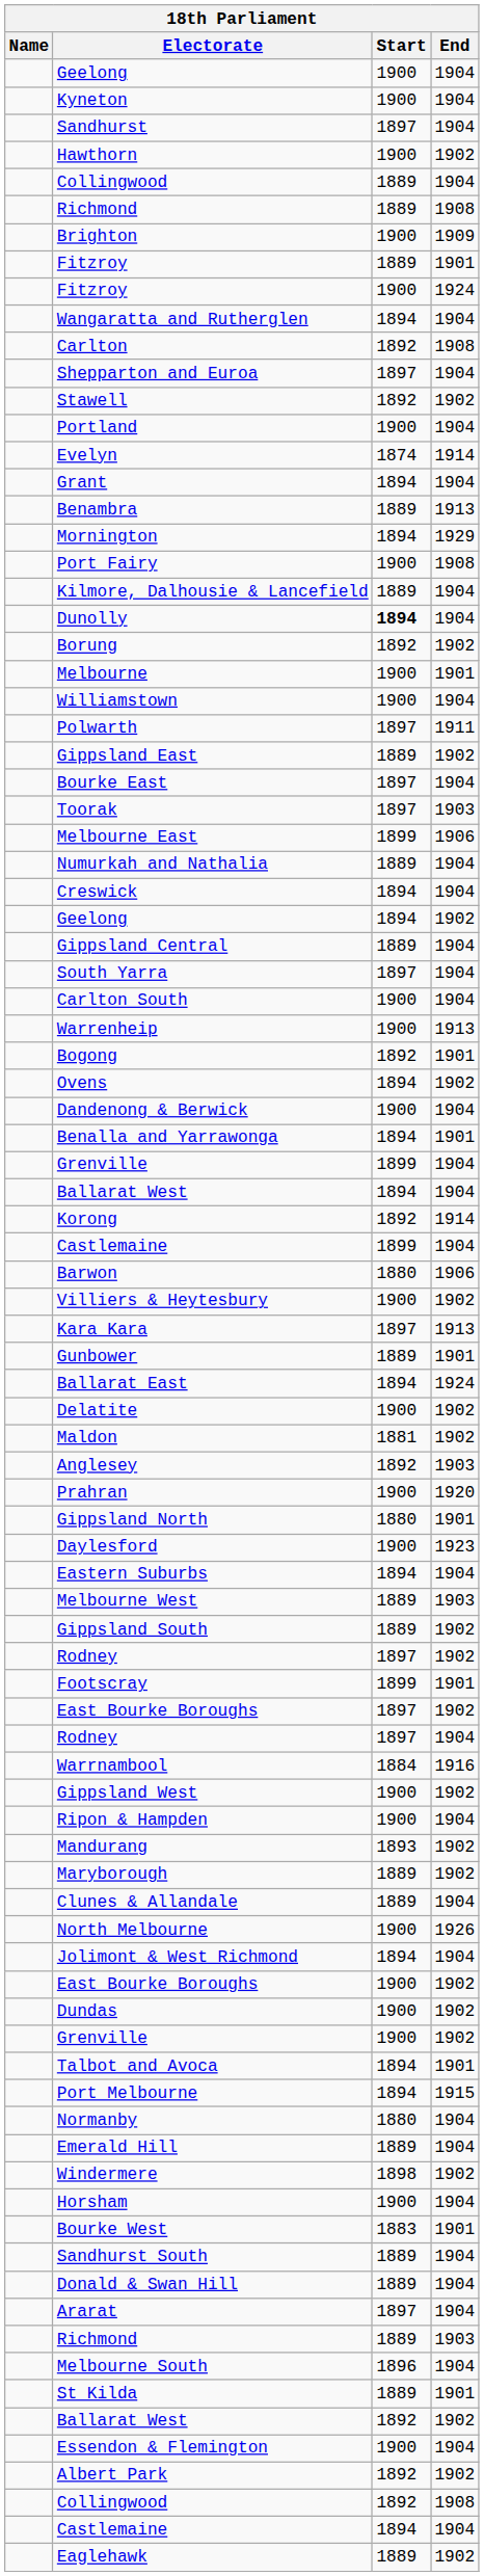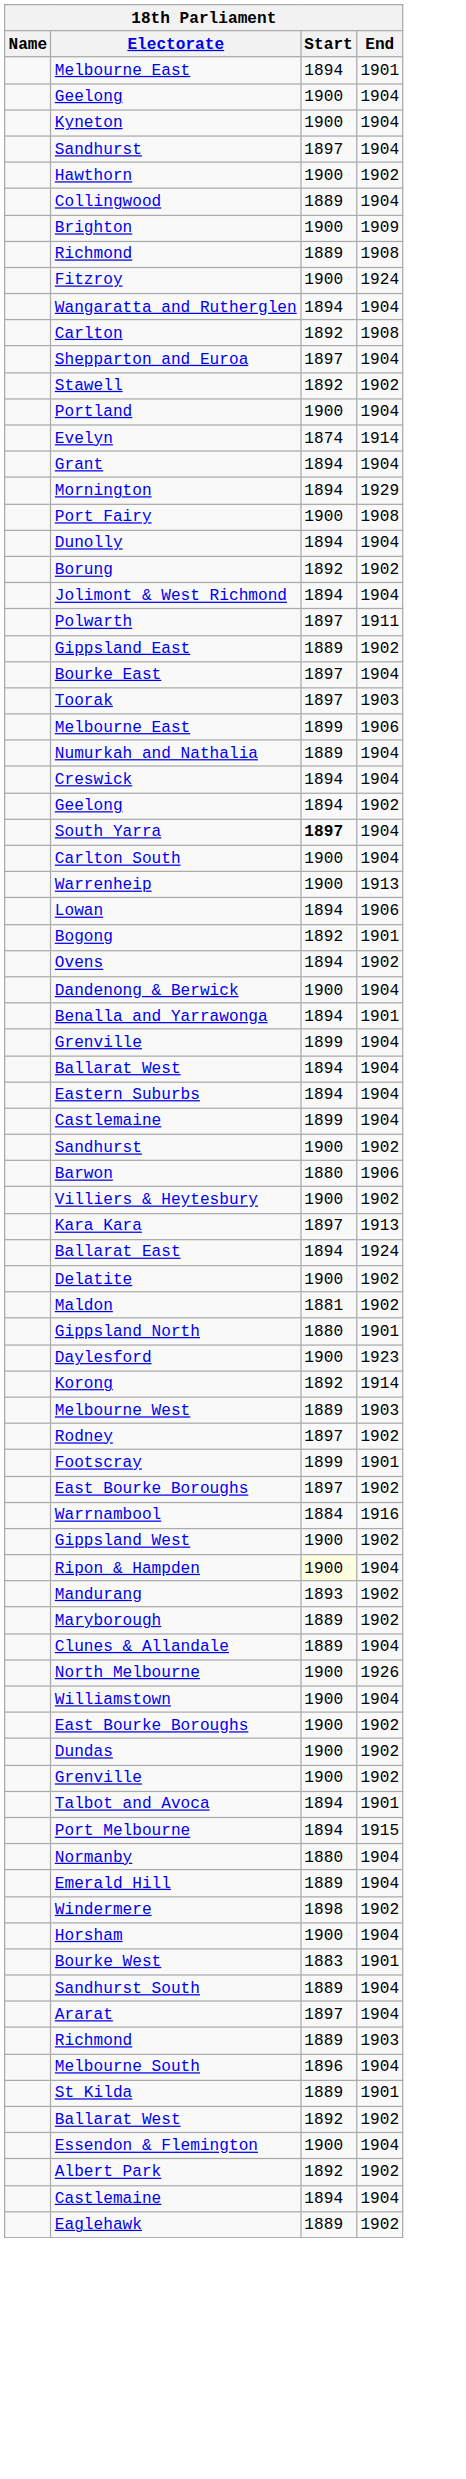 <table class="wikitable sortable">
 <tr>
 <th colspan= 4>18th Parliament</th>
 </tr>
 <tr>
 <th>Name</th>
 <th><a href='#'>Electorate</a></th>
 <th>Start</th>
 <th>End</th>
+</tr>
+<tr>
+<td> </td>
+<td><a href='#'>Melbourne East</a></td>
+<td>1894</td>
+<td>1901</td>
 </tr>
 <tr>
 <td></td>
 <td><a href='#'>Geelong</a></td>
 <td>1900</td>
 <td>1904</td>
 </tr>
 <tr>
 <td></td>
 <td><a href='#'>Kyneton</a></td>
 <td>1900</td>
 <td>1904</td>
 </tr>
 <tr>
 <td></td>
 <td><a href='#'>Sandhurst</a></td>
 <td>1897</td>
 <td>1904</td>
 </tr>
 <tr>
 <td></td>
 <td><a href='#'>Hawthorn</a></td>
 <td>1900</td>
 <td>1902</td>
 </tr>
 <tr>
 <td></td>
 <td><a href='#'>Collingwood</a></td>
 <td>1889</td>
 <td>1904</td>
 </tr>
 <tr>
 <td></td>
-<td><a href='#'>Richmond</a></td>
-<td>1889</td>
-<td>1908</td>
-</tr>
-<tr>
-<td></td>
 <td><a href='#'>Brighton</a></td>
 <td>1900</td>
 <td>1909</td>
 </tr>
 <tr>
-<td> </td>
-<td><a href='#'>Fitzroy</a></td>
+<td></td>
+<td><a href='#'>Richmond</a></td>
 <td>1889</td>
-<td>1901</td>
+<td>1908</td>
 </tr>
 <tr>
 <td></td>
 <td><a href='#'>Fitzroy</a></td>
 <td>1900</td>
 <td>1924</td>
 </tr>
 <tr>
 <td></td>
 <td><a href='#'>Wangaratta and Rutherglen</a></td>
 <td>1894</td>
 <td>1904</td>
 </tr>
 <tr>
 <td></td>
 <td><a href='#'>Carlton</a></td>
 <td>1892</td>
 <td>1908</td>
 </tr>
 <tr>
 <td></td>
 <td><a href='#'>Shepparton and Euroa</a></td>
 <td>1897</td>
 <td>1904</td>
 </tr>
 <tr>
 <td></td>
 <td><a href='#'>Stawell</a></td>
 <td>1892</td>
 <td>1902</td>
 </tr>
 <tr>
 <td></td>
 <td><a href='#'>Portland</a></td>
 <td>1900</td>
 <td>1904</td>
 </tr>
 <tr>
 <td></td>
 <td><a href='#'>Evelyn</a></td>
 <td>1874</td>
 <td>1914</td>
 </tr>
 <tr>
 <td></td>
 <td><a href='#'>Grant</a></td>
 <td>1894</td>
 <td>1904</td>
 </tr>
 <tr>
 <td></td>
-<td><a href='#'>Benambra</a></td>
-<td>1889</td>
-<td>1913</td>
-</tr>
-<tr>
-<td></td>
 <td><a href='#'>Mornington</a></td>
 <td>1894</td>
 <td>1929</td>
 </tr>
 <tr>
 <td></td>
 <td><a href='#'>Port Fairy</a></td>
 <td>1900</td>
 <td>1908</td>
 </tr>
 <tr>
 <td></td>
-<td><a href='#'>Kilmore, Dalhousie & Lancefield</a></td>
-<td>1889</td>
-<td>1904</td>
-</tr>
-<tr>
-<td></td>
 <td><a href='#'>Dunolly</a></td>
-<td><strong>1894</strong></td>
+<td>1894</td>
 <td>1904</td>
 </tr>
 <tr>
 <td></td>
 <td><a href='#'>Borung</a></td>
 <td>1892</td>
 <td>1902</td>
 </tr>
 <tr>
-<td> </td>
-<td><a href='#'>Melbourne</a></td>
-<td>1900</td>
-<td>1901</td>
-</tr>
-<tr>
 <td></td>
-<td><a href='#'>Williamstown</a></td>
-<td>1900</td>
+<td><a href='#'>Jolimont & West Richmond</a></td>
+<td>1894</td>
 <td>1904</td>
 </tr>
 <tr>
 <td></td>
 <td><a href='#'>Polwarth</a></td>
 <td>1897</td>
 <td>1911</td>
 </tr>
 <tr>
 <td></td>
 <td><a href='#'>Gippsland East</a></td>
 <td>1889</td>
 <td>1902</td>
 </tr>
 <tr>
 <td></td>
 <td><a href='#'>Bourke East</a></td>
 <td>1897</td>
 <td>1904</td>
 </tr>
 <tr>
 <td></td>
 <td><a href='#'>Toorak</a></td>
 <td>1897</td>
 <td>1903</td>
 </tr>
 <tr>
 <td></td>
 <td><a href='#'>Melbourne East</a></td>
 <td>1899</td>
 <td>1906</td>
 </tr>
 <tr>
 <td></td>
 <td><a href='#'>Numurkah and Nathalia</a></td>
 <td>1889</td>
 <td>1904</td>
 </tr>
 <tr>
 <td></td>
 <td><a href='#'>Creswick</a></td>
 <td>1894</td>
 <td>1904</td>
 </tr>
 <tr>
 <td></td>
 <td><a href='#'>Geelong</a></td>
 <td>1894</td>
 <td>1902</td>
 </tr>
 <tr>
 <td></td>
-<td><a href='#'>Gippsland Central</a></td>
-<td>1889</td>
-<td>1904</td>
-</tr>
-<tr>
-<td></td>
 <td><a href='#'>South Yarra</a></td>
-<td>1897</td>
+<td><strong>1897</strong></td>
 <td>1904</td>
 </tr>
 <tr>
 <td></td>
 <td><a href='#'>Carlton South</a></td>
 <td>1900</td>
 <td>1904</td>
 </tr>
 <tr>
 <td></td>
 <td><a href='#'>Warrenheip</a></td>
 <td>1900</td>
 <td>1913</td>
+</tr>
+<tr>
+<td></td>
+<td><a href='#'>Lowan</a></td>
+<td>1894</td>
+<td>1906</td>
 </tr>
 <tr>
 <td> </td>
 <td><a href='#'>Bogong</a></td>
 <td>1892</td>
 <td>1901</td>
 </tr>
 <tr>
 <td></td>
 <td><a href='#'>Ovens</a></td>
 <td>1894</td>
 <td>1902</td>
 </tr>
 <tr>
 <td></td>
 <td><a href='#'>Dandenong & Berwick</a></td>
 <td>1900</td>
 <td>1904</td>
 </tr>
 <tr>
 <td> </td>
 <td><a href='#'>Benalla and Yarrawonga</a></td>
 <td>1894</td>
 <td>1901</td>
 </tr>
 <tr>
 <td></td>
 <td><a href='#'>Grenville</a></td>
 <td>1899</td>
 <td>1904</td>
 </tr>
 <tr>
 <td></td>
 <td><a href='#'>Ballarat West</a></td>
 <td>1894</td>
 <td>1904</td>
 </tr>
 <tr>
 <td></td>
-<td><a href='#'>Korong</a></td>
-<td>1892</td>
-<td>1914</td>
+<td><a href='#'>Eastern Suburbs</a></td>
+<td>1894</td>
+<td>1904</td>
 </tr>
 <tr>
 <td></td>
 <td><a href='#'>Castlemaine</a></td>
 <td>1899</td>
 <td>1904</td>
+</tr>
+<tr>
+<td></td>
+<td><a href='#'>Sandhurst</a></td>
+<td>1900</td>
+<td>1902</td>
 </tr>
 <tr>
 <td></td>
 <td><a href='#'>Barwon</a></td>
 <td>1880</td>
 <td>1906</td>
 </tr>
 <tr>
 <td></td>
 <td><a href='#'>Villiers & Heytesbury</a></td>
 <td>1900</td>
 <td>1902</td>
 </tr>
 <tr>
 <td></td>
 <td><a href='#'>Kara Kara</a></td>
 <td>1897</td>
 <td>1913</td>
 </tr>
 <tr>
-<td> </td>
-<td><a href='#'>Gunbower</a></td>
-<td>1889</td>
-<td>1901</td>
-</tr>
-<tr>
 <td></td>
 <td><a href='#'>Ballarat East</a></td>
 <td>1894</td>
 <td>1924</td>
 </tr>
 <tr>
 <td></td>
 <td><a href='#'>Delatite</a></td>
 <td>1900</td>
 <td>1902</td>
 </tr>
 <tr>
 <td></td>
 <td><a href='#'>Maldon</a></td>
 <td>1881</td>
 <td>1902</td>
 </tr>
 <tr>
-<td></td>
-<td><a href='#'>Anglesey</a></td>
-<td>1892</td>
-<td>1903</td>
-</tr>
-<tr>
-<td></td>
-<td><a href='#'>Prahran</a></td>
-<td>1900</td>
-<td>1920</td>
-</tr>
-<tr>
 <td> </td>
 <td><a href='#'>Gippsland North</a></td>
 <td>1880</td>
 <td>1901</td>
 </tr>
 <tr>
 <td></td>
 <td><a href='#'>Daylesford</a></td>
 <td>1900</td>
 <td>1923</td>
 </tr>
 <tr>
 <td></td>
-<td><a href='#'>Eastern Suburbs</a></td>
-<td>1894</td>
-<td>1904</td>
+<td><a href='#'>Korong</a></td>
+<td>1892</td>
+<td>1914</td>
 </tr>
 <tr>
 <td></td>
 <td><a href='#'>Melbourne West</a></td>
 <td>1889</td>
 <td>1903</td>
-</tr>
-<tr>
-<td></td>
-<td><a href='#'>Gippsland South</a></td>
-<td>1889</td>
-<td>1902</td>
 </tr>
 <tr>
 <td></td>
 <td><a href='#'>Rodney</a></td>
 <td>1897</td>
 <td>1902</td>
 </tr>
 <tr>
 <td> </td>
 <td><a href='#'>Footscray</a></td>
 <td>1899</td>
 <td>1901</td>
 </tr>
 <tr>
 <td></td>
 <td><a href='#'>East Bourke Boroughs</a></td>
 <td>1897</td>
 <td>1902</td>
 </tr>
 <tr>
 <td></td>
-<td><a href='#'>Rodney</a></td>
-<td>1897</td>
-<td>1904</td>
-</tr>
-<tr>
-<td></td>
 <td><a href='#'>Warrnambool</a></td>
 <td>1884</td>
 <td>1916</td>
 </tr>
 <tr>
 <td></td>
 <td><a href='#'>Gippsland West</a></td>
 <td>1900</td>
 <td>1902</td>
 </tr>
 <tr>
 <td></td>
 <td><a href='#'>Ripon & Hampden</a></td>
-<td>1900</td>
+<td style="background: lightyellow;">1900</td>
 <td>1904</td>
 </tr>
 <tr>
 <td></td>
 <td><a href='#'>Mandurang</a></td>
 <td>1893</td>
 <td>1902</td>
 </tr>
 <tr>
 <td></td>
 <td><a href='#'>Maryborough</a></td>
 <td>1889</td>
 <td>1902</td>
 </tr>
 <tr>
 <td></td>
 <td><a href='#'>Clunes & Allandale</a></td>
 <td>1889</td>
 <td>1904</td>
 </tr>
 <tr>
 <td></td>
 <td><a href='#'>North Melbourne</a></td>
 <td>1900</td>
 <td>1926</td>
 </tr>
 <tr>
 <td></td>
-<td><a href='#'>Jolimont & West Richmond</a></td>
-<td>1894</td>
+<td><a href='#'>Williamstown</a></td>
+<td>1900</td>
 <td>1904</td>
 </tr>
 <tr>
 <td></td>
 <td><a href='#'>East Bourke Boroughs</a></td>
 <td>1900</td>
 <td>1902</td>
 </tr>
 <tr>
 <td></td>
 <td><a href='#'>Dundas</a></td>
 <td>1900</td>
 <td>1902</td>
 </tr>
 <tr>
 <td></td>
 <td><a href='#'>Grenville</a></td>
 <td>1900</td>
 <td>1902</td>
 </tr>
 <tr>
 <td> </td>
 <td><a href='#'>Talbot and Avoca</a></td>
 <td>1894</td>
 <td>1901</td>
 </tr>
 <tr>
 <td></td>
 <td><a href='#'>Port Melbourne</a></td>
 <td>1894</td>
 <td>1915</td>
 </tr>
 <tr>
 <td></td>
 <td><a href='#'>Normanby</a></td>
 <td>1880</td>
 <td>1904</td>
 </tr>
 <tr>
 <td></td>
 <td><a href='#'>Emerald Hill</a></td>
 <td>1889</td>
 <td>1904</td>
 </tr>
 <tr>
 <td></td>
 <td><a href='#'>Windermere</a></td>
 <td>1898</td>
 <td>1902</td>
 </tr>
 <tr>
 <td></td>
 <td><a href='#'>Horsham</a></td>
 <td>1900</td>
 <td>1904</td>
 </tr>
 <tr>
 <td> </td>
 <td><a href='#'>Bourke West</a></td>
 <td>1883</td>
 <td>1901</td>
 </tr>
 <tr>
 <td></td>
 <td><a href='#'>Sandhurst South</a></td>
 <td>1889</td>
 <td>1904</td>
 </tr>
 <tr>
 <td></td>
-<td><a href='#'>Donald & Swan Hill</a></td>
-<td>1889</td>
-<td>1904</td>
-</tr>
-<tr>
-<td></td>
 <td><a href='#'>Ararat</a></td>
 <td>1897</td>
 <td>1904</td>
 </tr>
 <tr>
 <td></td>
 <td><a href='#'>Richmond</a></td>
 <td>1889</td>
 <td>1903</td>
 </tr>
 <tr>
 <td></td>
 <td><a href='#'>Melbourne South</a></td>
 <td>1896</td>
 <td>1904</td>
 </tr>
 <tr>
 <td> </td>
 <td><a href='#'>St Kilda</a></td>
 <td>1889</td>
 <td>1901</td>
 </tr>
 <tr>
 <td></td>
 <td><a href='#'>Ballarat West</a></td>
 <td>1892</td>
 <td>1902</td>
 </tr>
 <tr>
 <td></td>
 <td><a href='#'>Essendon & Flemington</a></td>
 <td>1900</td>
 <td>1904</td>
 </tr>
 <tr>
 <td></td>
 <td><a href='#'>Albert Park</a></td>
 <td>1892</td>
 <td>1902</td>
 </tr>
 <tr>
 <td></td>
-<td><a href='#'>Collingwood</a></td>
-<td>1892</td>
-<td>1908</td>
-</tr>
-<tr>
-<td></td>
 <td><a href='#'>Castlemaine</a></td>
 <td>1894</td>
 <td>1904</td>
 </tr>
 <tr>
 <td></td>
 <td><a href='#'>Eaglehawk</a></td>
 <td>1889</td>
 <td>1902</td>
 </tr>
 <tr>
 </tr>
 </table>
